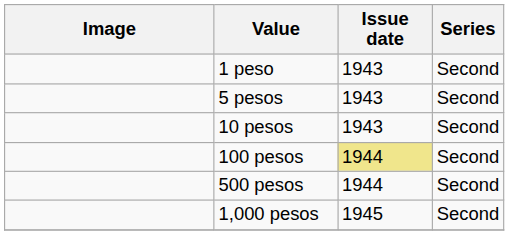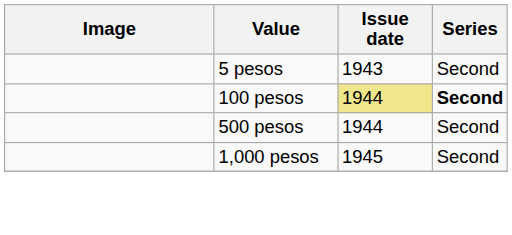 <table class="wikitable">
 <tr>
 <th scope="col" style="width:175px;">Image</th>
 <th scope="col" style="width:100px; ">Value</th>
 <th scope="col" style="width:75px;">Issue date</th>
 <th scope="col" style="width:50px;">Series</th>
 </tr>
 <tr>
 <td></td>
-<td>1 peso</td>
-<td>1943</td>
-<td>Second</td>
-</tr>
-<tr>
-<td></td>
 <td>5 pesos</td>
-<td>1943</td>
-<td>Second</td>
-</tr>
-<tr>
-<td></td>
-<td>10 pesos</td>
 <td>1943</td>
 <td>Second</td>
 </tr>
 <tr>
 <td></td>
 <td>100 pesos</td>
 <td style="background: khaki;">1944</td>
-<td>Second</td>
+<td><strong>Second</strong></td>
 </tr>
 <tr>
 <td></td>
 <td>500 pesos</td>
 <td>1944</td>
 <td>Second</td>
 </tr>
 <tr>
 <td></td>
 <td>1,000 pesos</td>
 <td>1945</td>
 <td>Second</td>
 </tr>
 <tr>
 </tr>
 </table>
